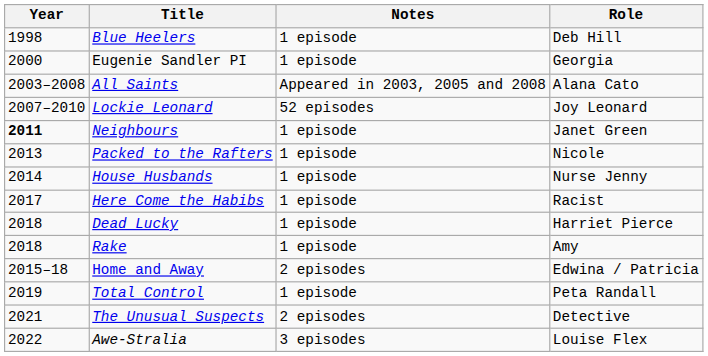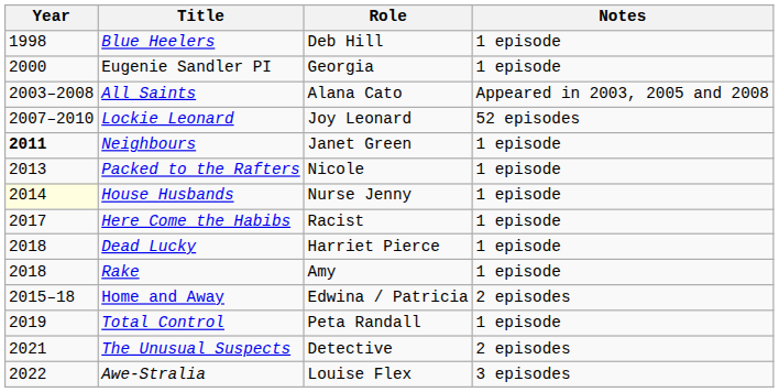 <table class="wikitable" style="font-size:95%;">
 <tr>
 <th>Year</th>
 <th>Title</th>
+<th>Role</th>
 <th>Notes</th>
-<th>Role</th>
 </tr>
 <tr>
 <td>1998</td>
 <td><em><a href='#'>Blue Heelers</a></em></td>
+<td>Deb Hill</td>
 <td>1 episode</td>
-<td>Deb Hill</td>
 </tr>
 <tr>
 <td>2000</td>
 <td>Eugenie Sandler PI</td>
+<td>Georgia</td>
 <td>1 episode</td>
-<td>Georgia</td>
 </tr>
 <tr>
 <td rowspan="1">2003–2008</td>
 <td><em><a href='#'>All Saints</a></em></td>
+<td>Alana Cato</td>
 <td>Appeared in 2003, 2005 and 2008</td>
-<td>Alana Cato</td>
 </tr>
 <tr>
 <td rowspan="1">2007–2010</td>
 <td><em><a href='#'>Lockie Leonard</a></em></td>
+<td>Joy Leonard</td>
 <td>52 episodes</td>
-<td>Joy Leonard</td>
 </tr>
 <tr>
 <td><strong>2011</strong></td>
 <td><em><a href='#'>Neighbours</a></em></td>
+<td>Janet Green</td>
 <td>1 episode</td>
-<td>Janet Green</td>
 </tr>
 <tr>
 <td>2013</td>
 <td><em><a href='#'>Packed to the Rafters</a></em></td>
+<td>Nicole</td>
 <td>1 episode</td>
-<td>Nicole</td>
 </tr>
 <tr>
-<td>2014</td>
+<td style="background: lightyellow;">2014</td>
 <td><em><a href='#'>House Husbands</a></em></td>
+<td>Nurse Jenny</td>
 <td>1 episode</td>
-<td>Nurse Jenny</td>
 </tr>
 <tr>
 <td>2017</td>
 <td><em><a href='#'>Here Come the Habibs</a></em></td>
+<td>Racist</td>
 <td>1 episode</td>
-<td>Racist</td>
 </tr>
 <tr>
 <td>2018</td>
 <td><em><a href='#'>Dead Lucky</a></em></td>
+<td>Harriet Pierce</td>
 <td>1 episode</td>
-<td>Harriet Pierce</td>
 </tr>
 <tr>
 <td>2018</td>
 <td><em><a href='#'>Rake</a></em></td>
+<td>Amy</td>
 <td>1 episode</td>
-<td>Amy</td>
 </tr>
 <tr>
 <td>2015–18</td>
 <td><a href='#'>Home and Away</a></td>
+<td>Edwina / Patricia</td>
 <td>2 episodes</td>
-<td>Edwina / Patricia</td>
 </tr>
 <tr>
 <td>2019</td>
 <td><a href='#'><em>Total Control</em></a></td>
+<td>Peta Randall</td>
 <td>1 episode</td>
-<td>Peta Randall</td>
 </tr>
 <tr>
 <td>2021</td>
 <td><em><a href='#'>The Unusual Suspects</a></em></td>
+<td>Detective</td>
 <td>2 episodes</td>
-<td>Detective</td>
 </tr>
 <tr>
 <td>2022</td>
 <td><em>Awe-Stralia</em></td>
+<td>Louise Flex</td>
 <td>3 episodes</td>
-<td>Louise Flex</td>
 </tr>
 </table>
